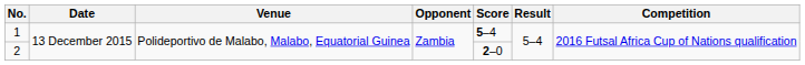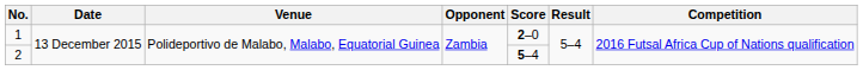 <table class="wikitable">
 <tr>
 <th>No.</th>
 <th>Date</th>
 <th>Venue</th>
 <th>Opponent</th>
 <th>Score</th>
 <th>Result</th>
 <th>Competition</th>
 </tr>
 <tr>
 <td style="text-align:center;">1</td>
 <td rowspan=2>13 December 2015</td>
 <td rowspan=2>Polideportivo de Malabo, <a href='#'>Malabo</a>, <a href='#'>Equatorial Guinea</a></td>
 <td rowspan=2> <a href='#'>Zambia</a></td>
-<td><strong>5</strong>–4</td>
+<td style="text-align:center;"><strong>2</strong>–0</td>
 <td rowspan=2 style="text-align:center;">5–4</td>
 <td rowspan=2><a href='#'>2016 Futsal Africa Cup of Nations qualification</a></td>
 </tr>
 <tr style="text-align:center;">
 <td>2</td>
-<td style="text-align:center;"><strong>2</strong>–0</td>
+<td><strong>5</strong>–4</td>
 </tr>
 </table>
